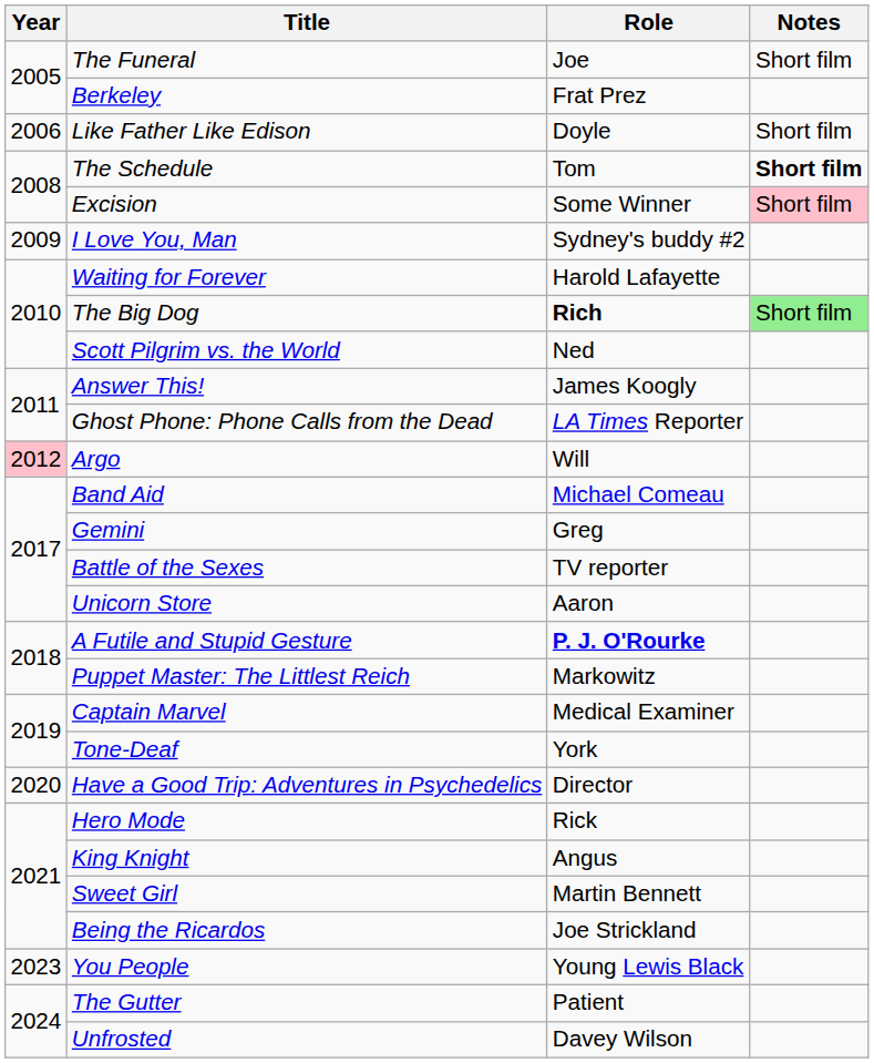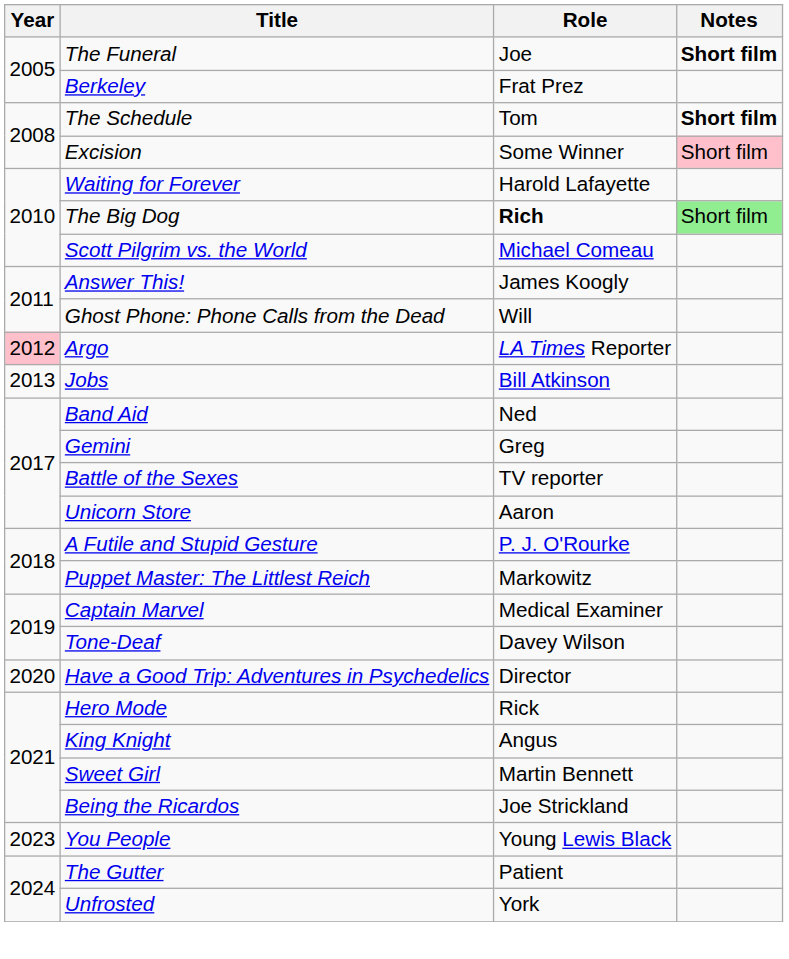 <table class="wikitable sortable">
 <tr>
 <th>Year</th>
 <th>Title</th>
 <th>Role</th>
 <th class="unsortable">Notes</th>
 </tr>
 <tr>
 <td rowspan=2>2005</td>
 <td><em>The Funeral</em></td>
 <td>Joe</td>
-<td>Short film</td>
+<td><strong>Short film</strong></td>
 </tr>
 <tr>
 <td><em><a href='#'>Berkeley</a></em></td>
 <td>Frat Prez</td>
 <td></td>
-</tr>
-<tr>
-<td>2006</td>
-<td><em>Like Father Like Edison</em></td>
-<td>Doyle</td>
-<td>Short film</td>
 </tr>
 <tr>
 <td rowspan=2>2008</td>
 <td><em>The Schedule</em></td>
 <td>Tom</td>
 <td><strong>Short film</strong></td>
 </tr>
 <tr>
 <td><em>Excision</em></td>
 <td>Some Winner</td>
 <td style="background: pink;">Short film</td>
-</tr>
-<tr>
-<td>2009</td>
-<td><em><a href='#'>I Love You, Man</a></em></td>
-<td>Sydney's buddy #2</td>
-<td></td>
 </tr>
 <tr>
 <td rowspan=3>2010</td>
 <td><em><a href='#'>Waiting for Forever</a></em></td>
 <td>Harold Lafayette</td>
 <td></td>
 </tr>
 <tr>
 <td><em>The Big Dog</em></td>
 <td><strong>Rich</strong></td>
 <td style="background: lightgreen;">Short film</td>
 </tr>
 <tr>
 <td><em><a href='#'>Scott Pilgrim vs. the World</a></em></td>
-<td>Ned</td>
+<td><a href='#'>Michael Comeau</a></td>
 <td></td>
 </tr>
 <tr>
 <td rowspan=2>2011</td>
 <td><em><a href='#'>Answer This!</a></em></td>
 <td>James Koogly</td>
 <td></td>
 </tr>
 <tr>
 <td><em>Ghost Phone: Phone Calls from the Dead</em></td>
-<td><em><a href='#'>LA Times</a></em> Reporter</td>
+<td>Will</td>
 <td></td>
 </tr>
 <tr>
 <td style="background: pink;">2012</td>
 <td><em><a href='#'>Argo</a></em></td>
-<td>Will</td>
+<td><em><a href='#'>LA Times</a></em> Reporter</td>
+<td></td>
+</tr>
+<tr>
+<td>2013</td>
+<td><em><a href='#'>Jobs</a></em></td>
+<td><a href='#'>Bill Atkinson</a></td>
 <td></td>
 </tr>
 <tr>
 <td rowspan=4>2017</td>
 <td><em><a href='#'>Band Aid</a></em></td>
-<td><a href='#'>Michael Comeau</a></td>
+<td>Ned</td>
 <td></td>
 </tr>
 <tr>
 <td><em><a href='#'>Gemini</a></em></td>
 <td>Greg</td>
 <td></td>
 </tr>
 <tr>
 <td><em><a href='#'>Battle of the Sexes</a></em></td>
 <td>TV reporter</td>
 <td></td>
 </tr>
 <tr>
 <td><em><a href='#'>Unicorn Store</a></em></td>
 <td>Aaron</td>
 <td></td>
 </tr>
 <tr>
 <td rowspan=2>2018</td>
 <td><em><a href='#'>A Futile and Stupid Gesture</a></em></td>
-<td><strong><a href='#'>P. J. O'Rourke</a></strong></td>
+<td><a href='#'>P. J. O'Rourke</a></td>
 <td></td>
 </tr>
 <tr>
 <td><em><a href='#'>Puppet Master: The Littlest Reich</a></em></td>
 <td>Markowitz</td>
 <td></td>
 </tr>
 <tr>
 <td rowspan=2>2019</td>
 <td><em><a href='#'>Captain Marvel</a></em></td>
 <td>Medical Examiner</td>
 <td></td>
 </tr>
 <tr>
 <td><em><a href='#'>Tone-Deaf</a></em></td>
-<td>York</td>
+<td>Davey Wilson</td>
 <td></td>
 </tr>
 <tr>
 <td>2020</td>
 <td><em><a href='#'>Have a Good Trip: Adventures in Psychedelics</a></em></td>
 <td>Director</td>
 <td></td>
 </tr>
 <tr>
 <td rowspan=4>2021</td>
 <td><em><a href='#'>Hero Mode</a></em></td>
 <td>Rick</td>
 <td></td>
 </tr>
 <tr>
 <td><em><a href='#'>King Knight</a></em></td>
 <td>Angus</td>
 <td></td>
 </tr>
 <tr>
 <td><em><a href='#'>Sweet Girl</a></em></td>
 <td>Martin Bennett</td>
 <td></td>
 </tr>
 <tr>
 <td><em><a href='#'>Being the Ricardos</a></em></td>
 <td>Joe Strickland</td>
 <td></td>
 </tr>
 <tr>
 <td>2023</td>
 <td><em><a href='#'>You People</a></em></td>
 <td>Young <a href='#'>Lewis Black</a></td>
 <td></td>
 </tr>
 <tr>
 <td rowspan=2>2024</td>
 <td><em><a href='#'>The Gutter</a></em></td>
 <td>Patient</td>
 <td></td>
 </tr>
 <tr>
 <td><em><a href='#'>Unfrosted</a></em></td>
-<td>Davey Wilson</td>
+<td>York</td>
 <td></td>
 </tr>
 </table>
